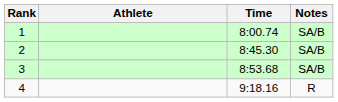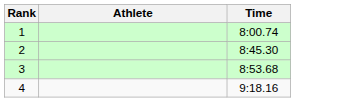 <table class=wikitable style="text-align:center">
 <tr>
 <th width=40>Rank</th>
 <th width=250>Athlete</th>
 <th width=80>Time</th>
-<th width=50>Notes</th>
 </tr>
 <tr bgcolor="ccffcc">
 <td>1</td>
 <td align="left"></td>
 <td>8:00.74</td>
-<td>SA/B</td>
 </tr>
 <tr bgcolor="ccffcc">
 <td>2</td>
 <td align="left"></td>
 <td>8:45.30</td>
-<td>SA/B</td>
 </tr>
 <tr bgcolor="ccffcc">
 <td>3</td>
 <td align="left"></td>
 <td>8:53.68</td>
-<td>SA/B</td>
 </tr>
 <tr>
 <td>4</td>
 <td align="left"></td>
 <td>9:18.16</td>
-<td>R</td>
 </tr>
 </table>
